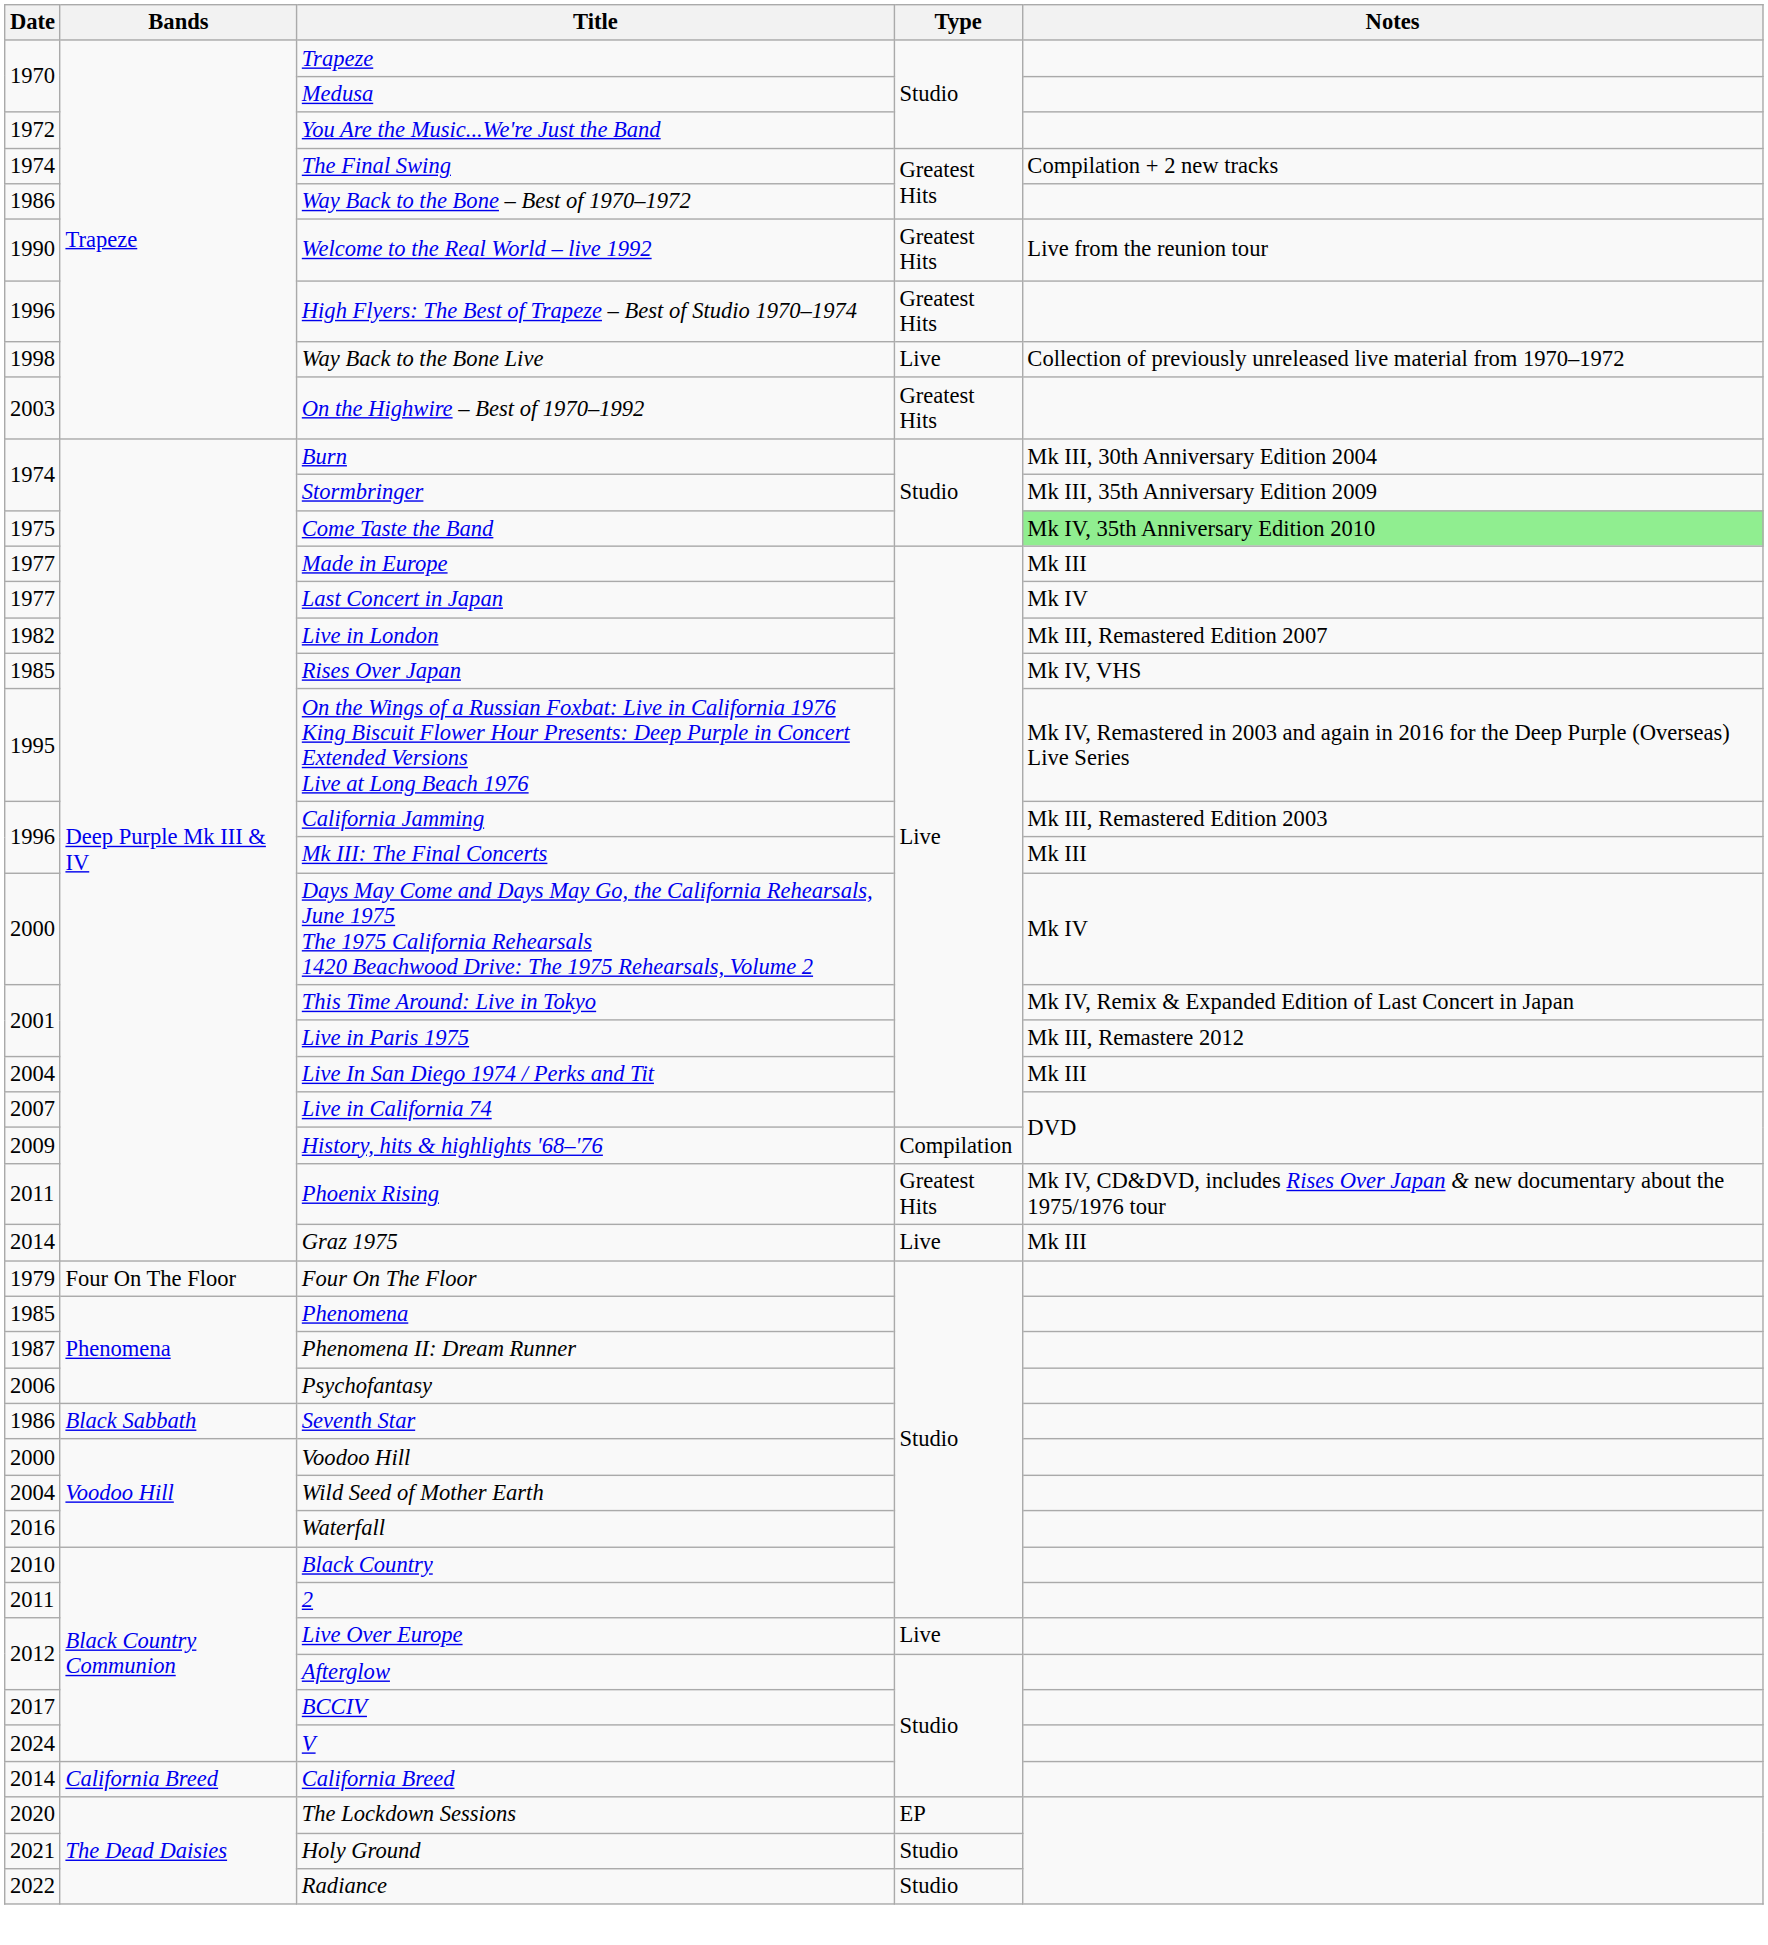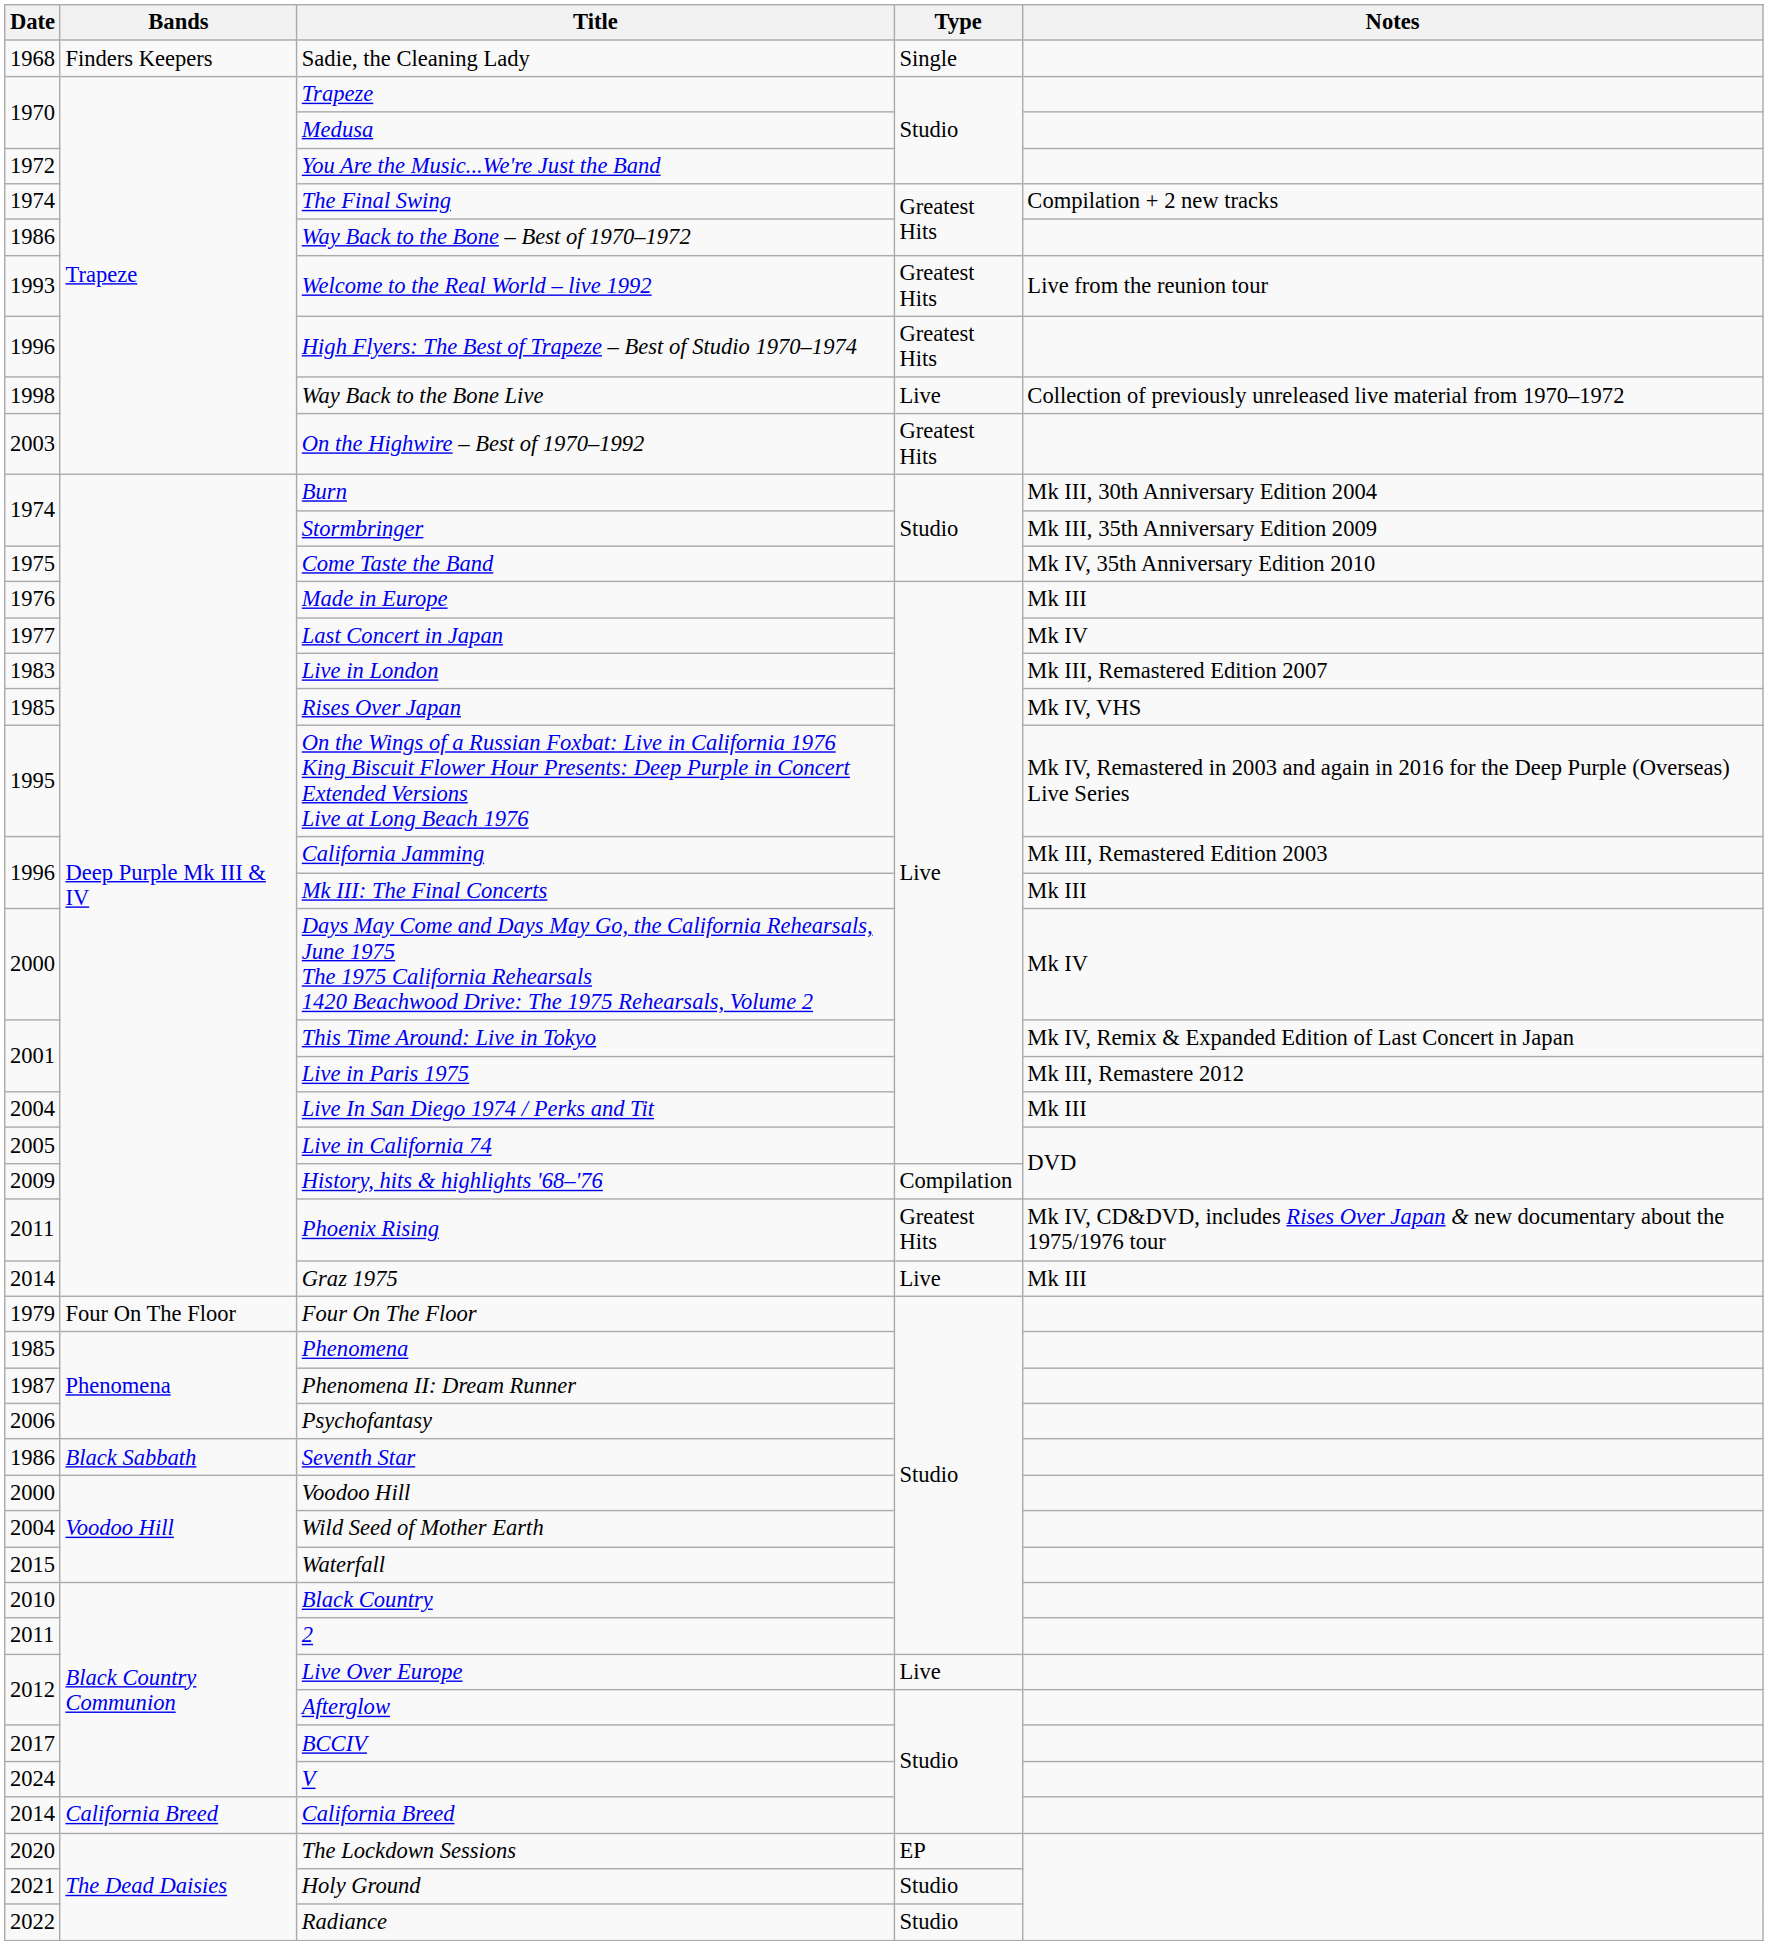 <table class="wikitable">
 <tr>
 <th>Date</th>
 <th>Bands</th>
 <th>Title</th>
 <th>Type</th>
 <th>Notes</th>
+</tr>
+<tr>
+<td>1968</td>
+<td>Finders Keepers</td>
+<td>Sadie, the Cleaning Lady</td>
+<td>Single</td>
+<td></td>
 </tr>
 <tr>
 <td rowspan="2">1970</td>
 <td rowspan="9"><a href='#'>Trapeze</a></td>
 <td><em><a href='#'>Trapeze</a></em></td>
 <td rowspan="3">Studio</td>
 <td></td>
 </tr>
 <tr>
 <td><em><a href='#'>Medusa</a></em></td>
 <td></td>
 </tr>
 <tr>
 <td>1972</td>
 <td><em><a href='#'>You Are the Music...We're Just the Band</a></em></td>
 <td></td>
 </tr>
 <tr>
 <td>1974</td>
 <td><em><a href='#'>The Final Swing</a></em></td>
 <td rowspan="2">Greatest Hits</td>
 <td>Compilation + 2 new tracks</td>
 </tr>
 <tr>
 <td>1986</td>
 <td><em><a href='#'>Way Back to the Bone</a> – Best of 1970–1972</em></td>
 <td></td>
 </tr>
 <tr>
-<td>1990</td>
+<td>1993</td>
 <td><em><a href='#'>Welcome to the Real World – live 1992</a></em></td>
 <td>Greatest Hits</td>
 <td>Live from the reunion tour</td>
 </tr>
 <tr>
 <td>1996</td>
 <td><em><a href='#'>High Flyers: The Best of Trapeze</a> – Best of Studio 1970–1974</em></td>
 <td>Greatest Hits</td>
 <td></td>
 </tr>
 <tr>
 <td>1998</td>
 <td><em>Way Back to the Bone Live</em></td>
 <td>Live</td>
 <td>Collection of previously unreleased live material from 1970–1972</td>
 </tr>
 <tr>
 <td>2003</td>
 <td><em><a href='#'>On the Highwire</a> – Best of 1970–1992</em></td>
 <td>Greatest Hits</td>
 <td></td>
 </tr>
 <tr>
 <td rowspan="2">1974</td>
 <td rowspan="18"><a href='#'>Deep Purple Mk III & IV</a></td>
 <td><em><a href='#'>Burn</a></em></td>
 <td rowspan="3">Studio</td>
 <td>Mk III, 30th Anniversary Edition 2004</td>
 </tr>
 <tr>
 <td><em><a href='#'>Stormbringer</a></em></td>
 <td>Mk III, 35th Anniversary Edition 2009</td>
 </tr>
 <tr>
 <td>1975</td>
 <td><em><a href='#'>Come Taste the Band</a></em></td>
-<td style="background: lightgreen;">Mk IV, 35th Anniversary Edition 2010</td>
+<td>Mk IV, 35th Anniversary Edition 2010</td>
 </tr>
 <tr>
-<td>1977</td>
+<td>1976</td>
 <td><em><a href='#'>Made in Europe</a></em></td>
 <td rowspan="12">Live</td>
 <td>Mk III</td>
 </tr>
 <tr>
 <td>1977</td>
 <td><em><a href='#'>Last Concert in Japan</a></em></td>
 <td>Mk IV</td>
 </tr>
 <tr>
-<td>1982</td>
+<td>1983</td>
 <td><em><a href='#'>Live in London</a></em></td>
 <td>Mk III, Remastered Edition 2007</td>
 </tr>
 <tr>
 <td>1985</td>
 <td><em><a href='#'>Rises Over Japan</a></em></td>
 <td>Mk IV, VHS</td>
 </tr>
 <tr>
 <td>1995</td>
 <td><em><a href='#'>On the Wings of a Russian Foxbat: Live in California 1976</a></em><br><em><a href='#'>King Biscuit Flower Hour Presents: Deep Purple in Concert</a></em><br><em><a href='#'>Extended Versions</a></em><br><em><a href='#'>Live at Long Beach 1976</a></em></td>
 <td>Mk IV, Remastered in 2003 and again in 2016 for the Deep Purple (Overseas) Live Series</td>
 </tr>
 <tr>
 <td rowspan="2">1996</td>
 <td><em><a href='#'>California Jamming</a></em></td>
 <td>Mk III, Remastered Edition 2003</td>
 </tr>
 <tr>
 <td><em><a href='#'>Mk III: The Final Concerts</a></em></td>
 <td>Mk III</td>
 </tr>
 <tr>
 <td>2000</td>
 <td><em><a href='#'>Days May Come and Days May Go, the California Rehearsals, June 1975</a></em><br><em><a href='#'>The 1975 California Rehearsals</a></em><br><em><a href='#'>1420 Beachwood Drive: The 1975 Rehearsals, Volume 2</a></em></td>
 <td>Mk IV</td>
 </tr>
 <tr>
 <td rowspan="2">2001</td>
 <td><em><a href='#'>This Time Around: Live in Tokyo</a></em></td>
 <td>Mk IV, Remix & Expanded Edition of Last Concert in Japan</td>
 </tr>
 <tr>
 <td><em><a href='#'>Live in Paris 1975</a></em></td>
 <td>Mk III, Remastere 2012</td>
 </tr>
 <tr>
 <td>2004</td>
 <td><em><a href='#'>Live In San Diego 1974 / Perks and Tit</a></em></td>
 <td>Mk III</td>
 </tr>
 <tr>
-<td>2007</td>
+<td>2005</td>
 <td><em><a href='#'>Live in California 74</a></em></td>
 <td rowspan="2">DVD</td>
 </tr>
 <tr>
 <td>2009</td>
 <td><em><a href='#'>History, hits & highlights '68–'76</a></em></td>
 <td>Compilation</td>
 </tr>
 <tr>
 <td>2011</td>
 <td><em><a href='#'>Phoenix Rising</a></em></td>
 <td>Greatest Hits</td>
 <td>Mk IV, CD&DVD, includes <em><a href='#'>Rises Over Japan</a> &</em> new documentary about the 1975/1976 tour</td>
 </tr>
 <tr>
 <td>2014</td>
 <td><em>Graz 1975</em></td>
 <td>Live</td>
 <td>Mk III</td>
 </tr>
 <tr>
 <td>1979</td>
 <td>Four On The Floor</td>
 <td><em>Four On The Floor</em></td>
 <td rowspan="10">Studio</td>
 <td></td>
 </tr>
 <tr>
 <td>1985</td>
 <td rowspan="3"><a href='#'>Phenomena</a></td>
 <td><em><a href='#'>Phenomena</a></em></td>
 <td></td>
 </tr>
 <tr>
 <td>1987</td>
 <td><em>Phenomena II: Dream Runner</em></td>
 <td></td>
 </tr>
 <tr>
 <td>2006</td>
 <td><em>Psychofantasy</em></td>
 <td></td>
 </tr>
 <tr>
 <td>1986</td>
 <td><em><a href='#'>Black Sabbath</a></em></td>
 <td><em><a href='#'>Seventh Star</a></em></td>
 <td></td>
 </tr>
 <tr>
 <td>2000</td>
 <td rowspan="3"><em><a href='#'>Voodoo Hill</a></em></td>
 <td><em>Voodoo Hill</em></td>
 <td></td>
 </tr>
 <tr>
 <td>2004</td>
 <td><em>Wild Seed of Mother Earth</em></td>
 <td></td>
 </tr>
 <tr>
-<td>2016</td>
+<td>2015</td>
 <td><em>Waterfall</em></td>
 <td></td>
 </tr>
 <tr>
 <td>2010</td>
 <td rowspan="6"><em><a href='#'>Black Country Communion</a></em></td>
 <td><em><a href='#'>Black Country</a></em></td>
 <td></td>
 </tr>
 <tr>
 <td>2011</td>
 <td><em><a href='#'>2</a></em></td>
 <td></td>
 </tr>
 <tr>
 <td rowspan="2">2012</td>
 <td><em><a href='#'>Live Over Europe</a></em></td>
 <td>Live</td>
 <td></td>
 </tr>
 <tr>
 <td><em><a href='#'>Afterglow</a></em></td>
 <td rowspan="4">Studio</td>
 <td></td>
 </tr>
 <tr>
 <td>2017</td>
 <td><em><a href='#'>BCCIV</a></em></td>
 <td></td>
 </tr>
 <tr>
 <td>2024</td>
 <td><em><a href='#'>V</a></em></td>
 <td></td>
 </tr>
 <tr>
 <td>2014</td>
 <td><em><a href='#'>California Breed</a></em></td>
 <td><em><a href='#'>California Breed</a></em></td>
 <td></td>
 </tr>
 <tr>
 <td>2020</td>
 <td rowspan="3"><em><a href='#'>The Dead Daisies</a></em></td>
 <td><em>The Lockdown Sessions</em></td>
 <td>EP</td>
 </tr>
 <tr>
 <td>2021</td>
 <td><em>Holy Ground</em></td>
 <td>Studio</td>
 </tr>
 <tr>
 <td>2022</td>
 <td><em>Radiance</em></td>
 <td>Studio</td>
 </tr>
 </table>
